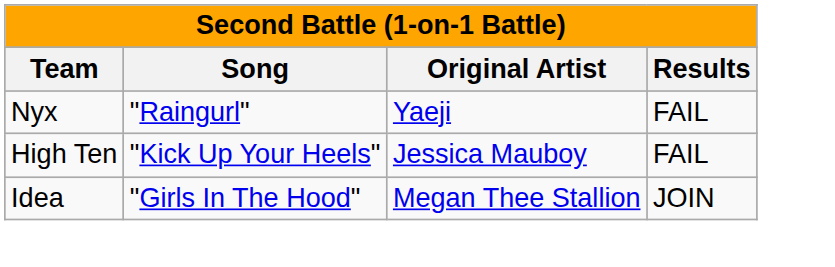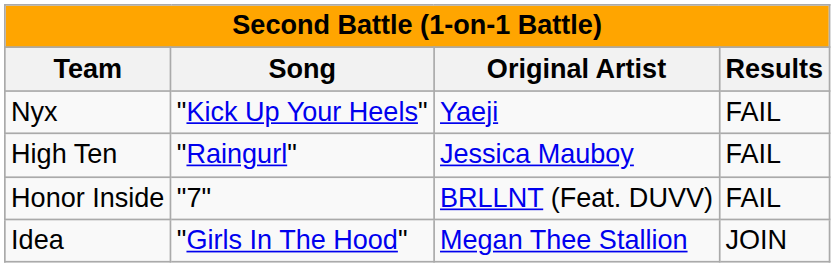 <table class="wikitable mw-collapsible mw-collapsed"  style="text-align:center font-size:90%">
 <tr>
 <th style="background:orange"; colspan="4">Second Battle (1-on-1 Battle)</th>
 </tr>
 <tr style="background:#f2f2f2;">
 <th scope="col">Team</th>
 <th scope="col">Song</th>
 <th scope="col">Original Artist</th>
 <th scope="col">Results</th>
 </tr>
 <tr>
 <td>Nyx</td>
-<td>"<a href='#'>Raingurl</a>"</td>
+<td>"<a href='#'>Kick Up Your Heels</a>"</td>
 <td><a href='#'>Yaeji</a></td>
 <td>FAIL</td>
 </tr>
 <tr>
 <td>High Ten</td>
-<td>"<a href='#'>Kick Up Your Heels</a>"</td>
+<td>"<a href='#'>Raingurl</a>"</td>
 <td><a href='#'>Jessica Mauboy</a></td>
+<td>FAIL</td>
+</tr>
+<tr>
+<td>Honor Inside</td>
+<td>"7"</td>
+<td><a href='#'>BRLLNT</a> (Feat. DUVV)</td>
 <td>FAIL</td>
 </tr>
 <tr>
 <td>Idea</td>
 <td>"<a href='#'>Girls In The Hood</a>"</td>
 <td><a href='#'>Megan Thee Stallion</a></td>
 <td>JOIN</td>
 </tr>
 </table>
